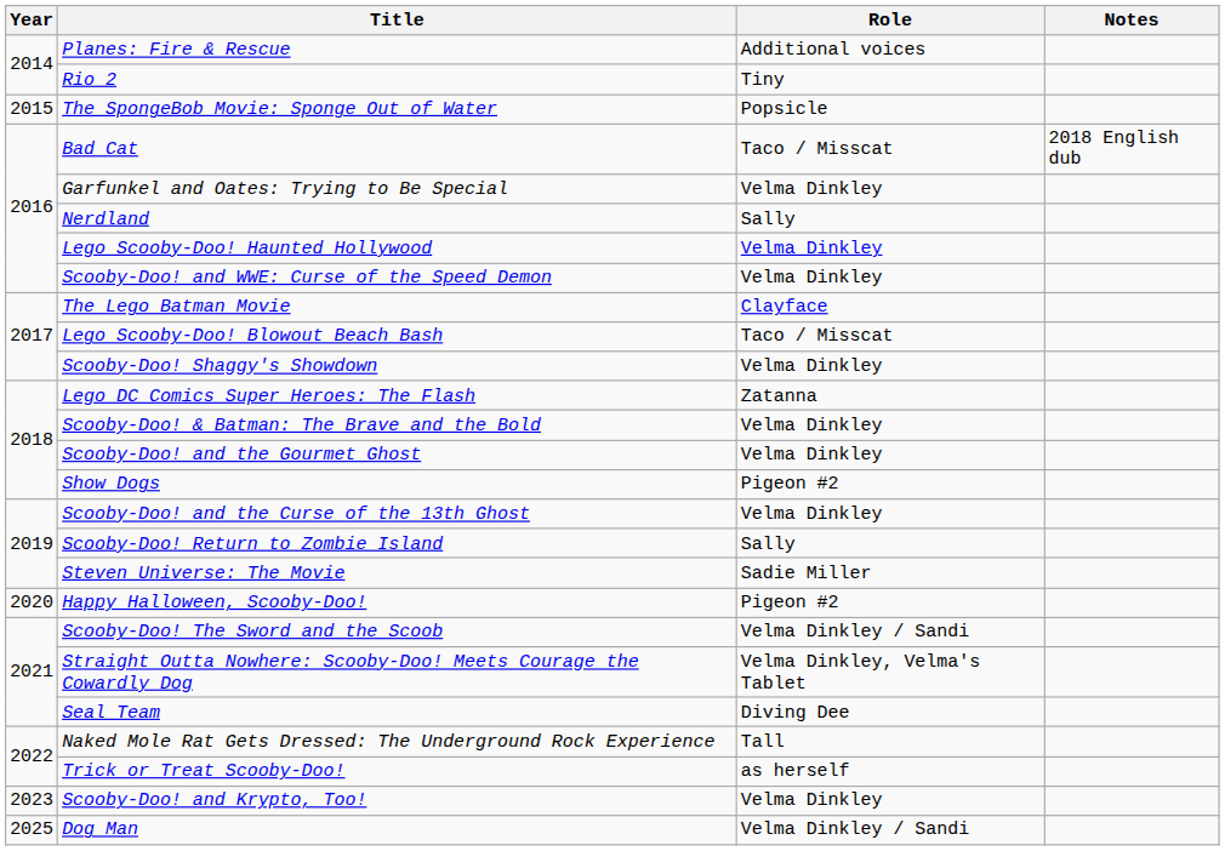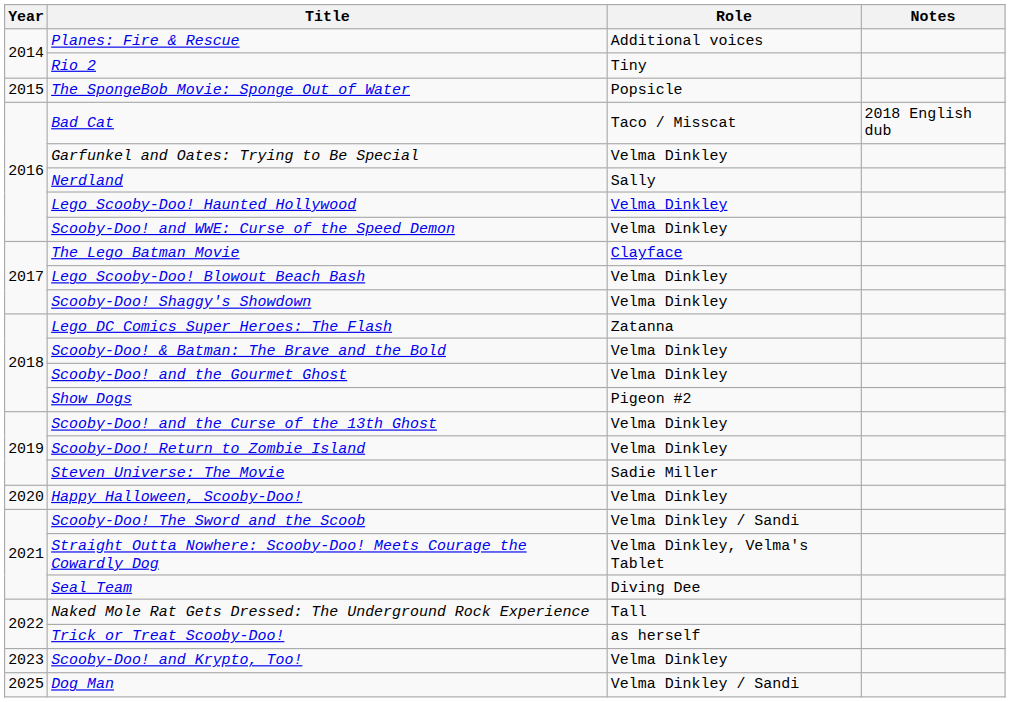 <table class="wikitable sortable">
 <tr>
 <th>Year</th>
 <th>Title</th>
 <th>Role</th>
 <th class="unsortable">Notes</th>
 </tr>
 <tr>
 <td rowspan="2">2014</td>
 <td><em><a href='#'>Planes: Fire & Rescue</a></em></td>
 <td>Additional voices</td>
 <td></td>
 </tr>
 <tr>
 <td><em><a href='#'>Rio 2</a></em></td>
 <td>Tiny</td>
 <td></td>
 </tr>
 <tr>
 <td>2015</td>
 <td data-sort-value="SpongeBob Movie: Sponge Out of Water, The"><em><a href='#'>The SpongeBob Movie: Sponge Out of Water</a></em></td>
 <td>Popsicle</td>
 <td></td>
 </tr>
 <tr>
 <td rowspan="5">2016</td>
 <td><em><a href='#'>Bad Cat</a></em></td>
 <td>Taco / Misscat</td>
 <td>2018 English dub</td>
 </tr>
 <tr>
 <td><em>Garfunkel and Oates: Trying to Be Special</em></td>
 <td>Velma Dinkley</td>
 <td></td>
 </tr>
 <tr>
 <td><em><a href='#'>Nerdland</a></em></td>
 <td>Sally</td>
 <td></td>
 </tr>
 <tr>
 <td><em><a href='#'>Lego Scooby-Doo! Haunted Hollywood</a></em></td>
 <td><a href='#'>Velma Dinkley</a></td>
 <td></td>
 </tr>
 <tr>
 <td><em><a href='#'>Scooby-Doo! and WWE: Curse of the Speed Demon</a></em></td>
 <td>Velma Dinkley</td>
 <td></td>
 </tr>
 <tr>
 <td rowspan="3">2017</td>
 <td data-sort-value="Lego Batman Movie, The"><em><a href='#'>The Lego Batman Movie</a></em></td>
 <td><a href='#'>Clayface</a></td>
 <td></td>
 </tr>
 <tr>
 <td><em><a href='#'>Lego Scooby-Doo! Blowout Beach Bash</a></em></td>
-<td>Taco / Misscat</td>
+<td>Velma Dinkley</td>
 <td></td>
 </tr>
 <tr>
 <td><em><a href='#'>Scooby-Doo! Shaggy's Showdown</a></em></td>
 <td>Velma Dinkley</td>
 <td></td>
 </tr>
 <tr>
 <td rowspan="4">2018</td>
 <td><em><a href='#'>Lego DC Comics Super Heroes: The Flash</a></em></td>
 <td>Zatanna</td>
 <td></td>
 </tr>
 <tr>
 <td><em><a href='#'>Scooby-Doo! & Batman: The Brave and the Bold</a></em></td>
 <td>Velma Dinkley</td>
 <td></td>
 </tr>
 <tr>
 <td><em><a href='#'>Scooby-Doo! and the Gourmet Ghost</a></em></td>
 <td>Velma Dinkley</td>
 <td></td>
 </tr>
 <tr>
 <td><em><a href='#'>Show Dogs</a></em></td>
 <td>Pigeon #2</td>
 <td></td>
 </tr>
 <tr>
 <td rowspan="3">2019</td>
 <td><em><a href='#'>Scooby-Doo! and the Curse of the 13th Ghost</a></em></td>
 <td>Velma Dinkley</td>
 <td></td>
 </tr>
 <tr>
 <td><em><a href='#'>Scooby-Doo! Return to Zombie Island</a></em></td>
-<td>Sally</td>
+<td>Velma Dinkley</td>
 <td></td>
 </tr>
 <tr>
 <td><em><a href='#'>Steven Universe: The Movie</a></em></td>
 <td>Sadie Miller</td>
 <td></td>
 </tr>
 <tr>
 <td>2020</td>
 <td><em><a href='#'>Happy Halloween, Scooby-Doo!</a></em></td>
-<td>Pigeon #2</td>
+<td>Velma Dinkley</td>
 <td></td>
 </tr>
 <tr>
 <td rowspan="3">2021</td>
 <td><em><a href='#'>Scooby-Doo! The Sword and the Scoob</a></em></td>
 <td>Velma Dinkley / Sandi</td>
 <td></td>
 </tr>
 <tr>
 <td><em><a href='#'>Straight Outta Nowhere: Scooby-Doo! Meets Courage the Cowardly Dog</a></em></td>
 <td>Velma Dinkley, Velma's Tablet</td>
 <td></td>
 </tr>
 <tr>
 <td><em><a href='#'>Seal Team</a></em></td>
 <td>Diving Dee</td>
 <td></td>
 </tr>
 <tr>
 <td rowspan="2">2022</td>
 <td><em>Naked Mole Rat Gets Dressed: The Underground Rock Experience</em></td>
 <td>Tall</td>
 <td></td>
 </tr>
 <tr>
 <td><em><a href='#'>Trick or Treat Scooby-Doo!</a></em></td>
 <td>as herself</td>
 <td></td>
 </tr>
 <tr>
 <td>2023</td>
 <td><em><a href='#'>Scooby-Doo! and Krypto, Too!</a></em></td>
 <td>Velma Dinkley</td>
 <td></td>
 </tr>
 <tr>
 <td>2025</td>
 <td><a href='#'><em>Dog Man</em></a></td>
 <td>Velma Dinkley / Sandi</td>
 <td></td>
 </tr>
 </table>
